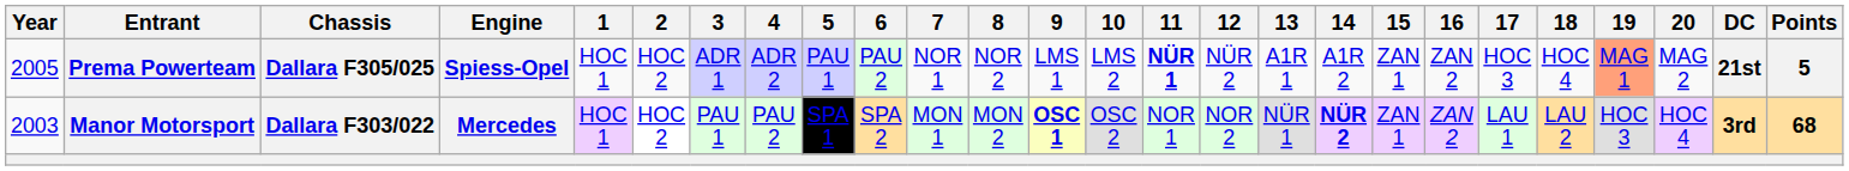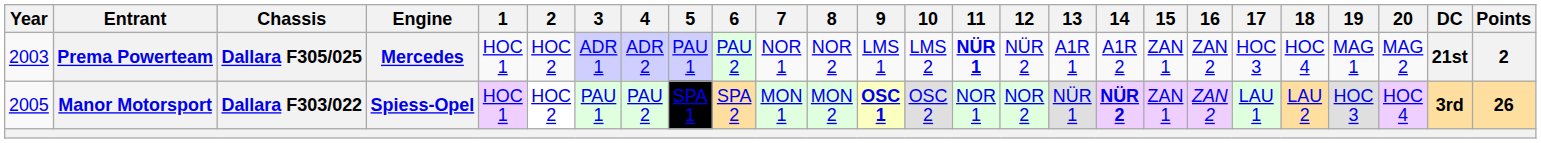 <table class="wikitable" style="text-align:center; font-size:85%">
 <tr>
 <th scope="col">Year</th>
 <th scope="col">Entrant</th>
 <th scope="col">Chassis</th>
 <th scope="col">Engine</th>
 <th scope="col">1</th>
 <th scope="col">2</th>
 <th scope="col">3</th>
 <th scope="col">4</th>
 <th scope="col">5</th>
 <th scope="col">6</th>
 <th scope="col">7</th>
 <th scope="col">8</th>
 <th scope="col">9</th>
 <th scope="col">10</th>
 <th scope="col">11</th>
 <th scope="col">12</th>
 <th scope="col">13</th>
 <th scope="col">14</th>
 <th scope="col">15</th>
 <th scope="col">16</th>
 <th scope="col">17</th>
 <th scope="col">18</th>
 <th scope="col">19</th>
 <th scope="col">20</th>
 <th scope="col">DC</th>
 <th scope="col">Points</th>
 </tr>
 <tr>
-<td><a href='#'>2005</a></td>
+<td><a href='#'>2003</a></td>
 <th nowrap><a href='#'>Prema Powerteam</a></th>
 <th nowrap><a href='#'>Dallara</a> F305/025</th>
-<th nowrap><a href='#'>Spiess-Opel</a></th>
+<th nowrap><a href='#'>Mercedes</a></th>
 <td><a href='#'>HOC<br>1</a></td>
 <td><a href='#'>HOC<br>2</a></td>
 <td style="background:#CFCFFF;"><a href='#'>ADR<br>1</a><br></td>
 <td style="background:#CFCFFF;"><a href='#'>ADR<br>2</a><br></td>
 <td style="background:#CFCFFF;"><a href='#'>PAU<br>1</a><br></td>
 <td style="background:#DFFFDF;"><a href='#'>PAU<br>2</a><br></td>
 <td><a href='#'>NOR<br>1</a></td>
 <td><a href='#'>NOR<br>2</a></td>
 <td><a href='#'>LMS<br>1</a></td>
 <td><a href='#'>LMS<br>2</a></td>
 <td><strong><a href='#'>NÜR<br>1</a></strong></td>
 <td><a href='#'>NÜR<br>2</a></td>
 <td><a href='#'>A1R<br>1</a></td>
 <td><a href='#'>A1R<br>2</a></td>
 <td><a href='#'>ZAN<br>1</a></td>
 <td><a href='#'>ZAN<br>2</a></td>
 <td><a href='#'>HOC<br>3</a></td>
 <td><a href='#'>HOC<br>4</a></td>
-<td style="background: lightsalmon;"><a href='#'>MAG<br>1</a></td>
+<td><a href='#'>MAG<br>1</a></td>
 <td><a href='#'>MAG<br>2</a></td>
 <th>21st</th>
-<th>5</th>
+<th>2</th>
 </tr>
 <tr>
-<td><a href='#'>2003</a></td>
+<td><a href='#'>2005</a></td>
 <th nowrap><a href='#'>Manor Motorsport</a></th>
 <th nowrap><a href='#'>Dallara</a> F303/022</th>
-<th nowrap><a href='#'>Mercedes</a></th>
+<th nowrap><a href='#'>Spiess-Opel</a></th>
 <td style="background:#EFCFFF;"><a href='#'>HOC<br>1</a><br></td>
 <td style="background:#FFFFFF;"><a href='#'>HOC<br>2</a><br></td>
 <td style="background:#DFFFDF;"><a href='#'>PAU<br>1</a><br></td>
 <td style="background:#DFFFDF;"><a href='#'>PAU<br>2</a><br></td>
 <td style="background:#000000; color:white"><a href='#'><span>SPA<br>1</span></a><br></td>
 <td style="background:#FFDF9F;"><a href='#'>SPA<br>2</a><br></td>
 <td style="background:#DFFFDF;"><a href='#'>MON<br>1</a><br></td>
 <td style="background:#DFFFDF;"><a href='#'>MON<br>2</a><br></td>
 <td style="background:#FBFFBF;"><strong><a href='#'>OSC<br>1</a></strong><br></td>
 <td style="background:#DFDFDF;"><a href='#'>OSC<br>2</a><br></td>
 <td style="background:#DFFFDF;"><a href='#'>NOR<br>1</a><br></td>
 <td style="background:#DFFFDF;"><a href='#'>NOR<br>2</a><br></td>
 <td style="background:#DFDFDF;"><a href='#'>NÜR<br>1</a><br></td>
 <td style="background:#EFCFFF;"><strong><a href='#'>NÜR<br>2</a></strong><br></td>
 <td style="background:#EFCFFF;"><a href='#'>ZAN<br>1</a><br></td>
 <td style="background:#EFCFFF;"><em><a href='#'>ZAN<br>2</a></em><br></td>
 <td style="background:#DFFFDF;"><a href='#'>LAU<br>1</a><br></td>
 <td style="background:#FFDF9F;"><a href='#'>LAU<br>2</a><br></td>
 <td style="background:#DFDFDF;"><a href='#'>HOC<br>3</a><br></td>
 <td style="background:#EFCFFF;"><a href='#'>HOC<br>4</a><br></td>
 <th style="background:#FFDF9F;">3rd</th>
-<th style="background:#FFDF9F;">68</th>
+<th style="background:#FFDF9F;">26</th>
 </tr>
 <tr>
 <th colspan="26"></th>
 </tr>
 </table>
